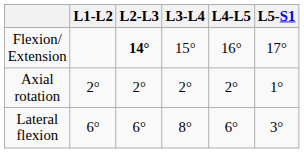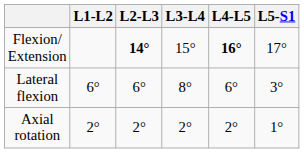 <table class="wikitable" style=text-align:center>
 <tr>
 <th> </th>
 <th>L1-L2</th>
 <th>L2-L3</th>
 <th>L3-L4</th>
 <th>L4-L5</th>
 <th>L5-<a href='#'>S1</a></th>
 </tr>
 <tr>
 <td>Flexion/<br>Extension</td>
 <td></td>
 <td><strong>14°</strong></td>
 <td>15°</td>
-<td>16°</td>
+<td><strong>16°</strong></td>
 <td>17°</td>
+</tr>
+<tr>
+<td>Lateral<br>flexion</td>
+<td>6°</td>
+<td>6°</td>
+<td>8°</td>
+<td>6°</td>
+<td>3°</td>
 </tr>
 <tr>
 <td>Axial<br>rotation</td>
 <td>2°</td>
 <td>2°</td>
 <td>2°</td>
 <td>2°</td>
 <td>1°</td>
 </tr>
-<tr>
-<td>Lateral<br>flexion</td>
-<td>6°</td>
-<td>6°</td>
-<td>8°</td>
-<td>6°</td>
-<td>3°</td>
-</tr>
 </table>
